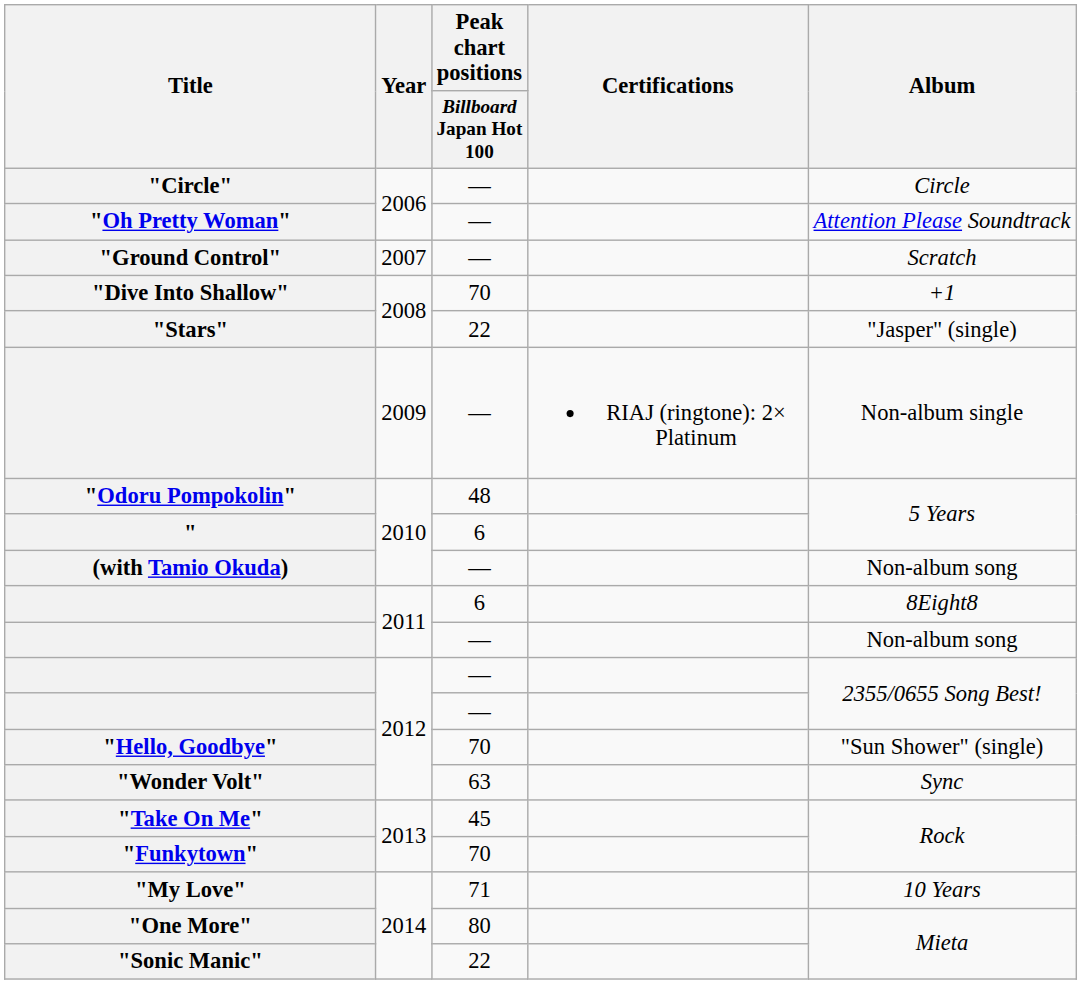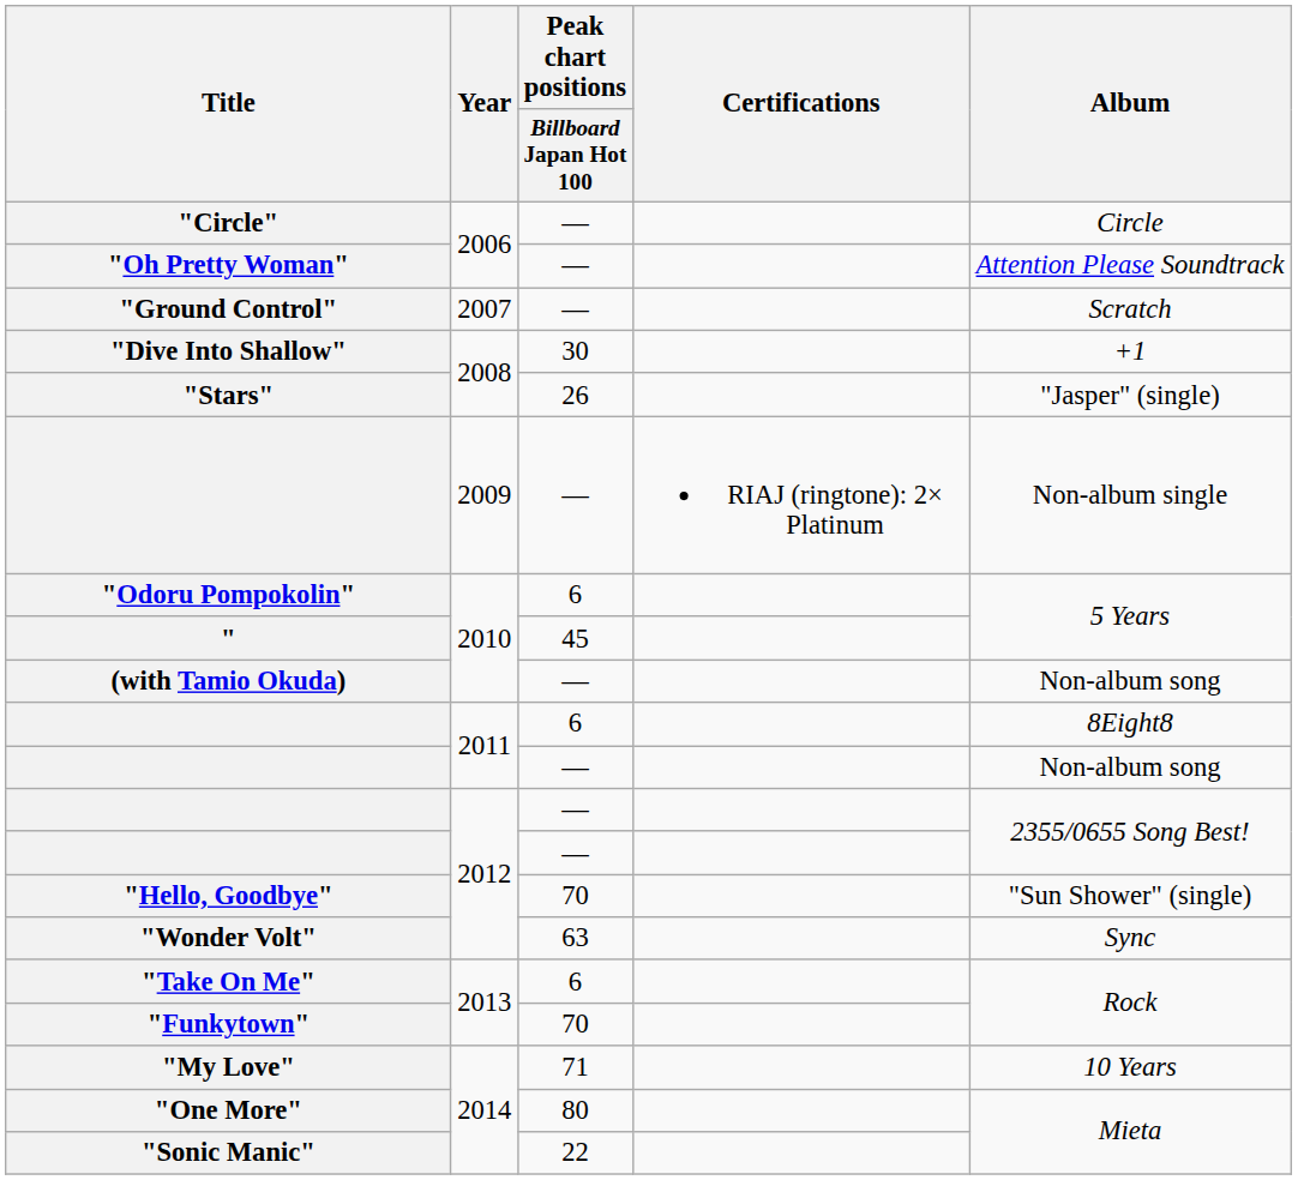 <table class="wikitable plainrowheaders" style="text-align:center;">
 <tr>
 <th scope="col" rowspan="2" style="width:16em;">Title</th>
 <th scope="col" rowspan="2">Year</th>
 <th scope="col">Peak chart positions</th>
 <th scope="col" rowspan="2" style="width:12em;">Certifications</th>
 <th scope="col" rowspan="2">Album</th>
 </tr>
 <tr>
 <th style="width:3em;font-size:85%"><em>Billboard</em> Japan Hot 100<br></th>
 </tr>
 <tr>
 <th scope="row">"Circle"</th>
 <td rowspan="2">2006</td>
 <td>—</td>
 <td></td>
 <td><em>Circle</em></td>
 </tr>
 <tr>
 <th scope="row">"<a href='#'>Oh Pretty Woman</a>"</th>
 <td>—</td>
 <td></td>
 <td><em><a href='#'>Attention Please</a> Soundtrack</em></td>
 </tr>
 <tr>
 <th scope="row">"Ground Control"</th>
 <td>2007</td>
 <td>—</td>
 <td></td>
 <td><em>Scratch</em></td>
 </tr>
 <tr>
 <th scope="row">"Dive Into Shallow"</th>
 <td rowspan="2">2008</td>
-<td>70</td>
+<td>30</td>
 <td></td>
 <td><em>+1</em></td>
 </tr>
 <tr>
 <th scope="row">"Stars"</th>
-<td>22</td>
+<td>26</td>
 <td></td>
 <td>"Jasper" <span>(single)</span></td>
 </tr>
 <tr>
 <th scope="row"></th>
 <td>2009</td>
 <td>—</td>
 <td><br><ul><li>RIAJ <span>(ringtone)</span>: 2× Platinum</li></ul></td>
 <td>Non-album single</td>
 </tr>
 <tr>
 <th scope="row">"<a href='#'>Odoru Pompokolin</a>"</th>
 <td rowspan="3">2010</td>
-<td>48</td>
+<td>6</td>
 <td></td>
 <td rowspan=2><em>5 Years</em></td>
 </tr>
 <tr>
 <th scope="row">"</th>
-<td>6</td>
+<td>45</td>
 <td></td>
 </tr>
 <tr>
 <th scope="row"> <span>(with <a href='#'>Tamio Okuda</a>)</span></th>
 <td>—</td>
 <td></td>
 <td>Non-album song</td>
 </tr>
 <tr>
 <th scope="row"></th>
 <td rowspan="2">2011</td>
 <td>6</td>
 <td></td>
 <td><em>8Eight8</em></td>
 </tr>
 <tr>
 <th scope="row"></th>
 <td>—</td>
 <td></td>
 <td>Non-album song</td>
 </tr>
 <tr>
 <th scope="row"></th>
 <td rowspan="4">2012</td>
 <td>—</td>
 <td></td>
 <td rowspan=2><em>2355/0655 Song Best!</em></td>
 </tr>
 <tr>
 <th scope="row"></th>
 <td>—</td>
 <td></td>
 </tr>
 <tr>
 <th scope="row">"<a href='#'>Hello, Goodbye</a>"</th>
 <td>70</td>
 <td></td>
 <td>"Sun Shower" <span>(single)</span></td>
 </tr>
 <tr>
 <th scope="row">"Wonder Volt"</th>
 <td>63</td>
 <td></td>
 <td><em>Sync</em></td>
 </tr>
 <tr>
 <th scope="row">"<a href='#'>Take On Me</a>"</th>
 <td rowspan="2">2013</td>
-<td>45</td>
+<td>6</td>
 <td></td>
 <td rowspan=2><em>Rock</em></td>
 </tr>
 <tr>
 <th scope="row">"<a href='#'>Funkytown</a>"</th>
 <td>70</td>
 <td></td>
 </tr>
 <tr>
 <th scope="row">"My Love"</th>
 <td rowspan="3">2014</td>
 <td>71</td>
 <td></td>
 <td><em>10 Years</em></td>
 </tr>
 <tr>
 <th scope="row">"One More"</th>
 <td>80</td>
 <td></td>
 <td rowspan=2><em>Mieta</em></td>
 </tr>
 <tr>
 <th scope="row">"Sonic Manic"</th>
 <td>22</td>
 <td></td>
 </tr>
 </table>
